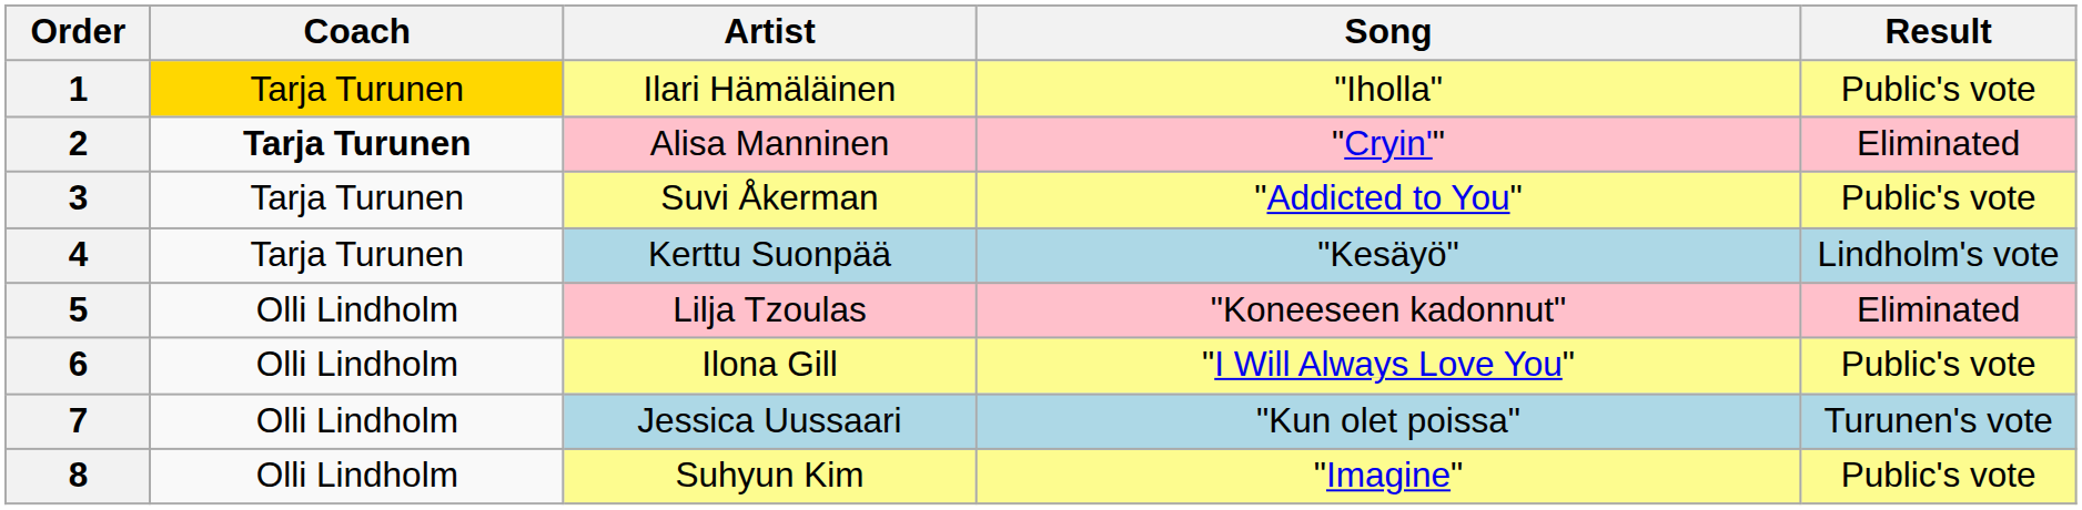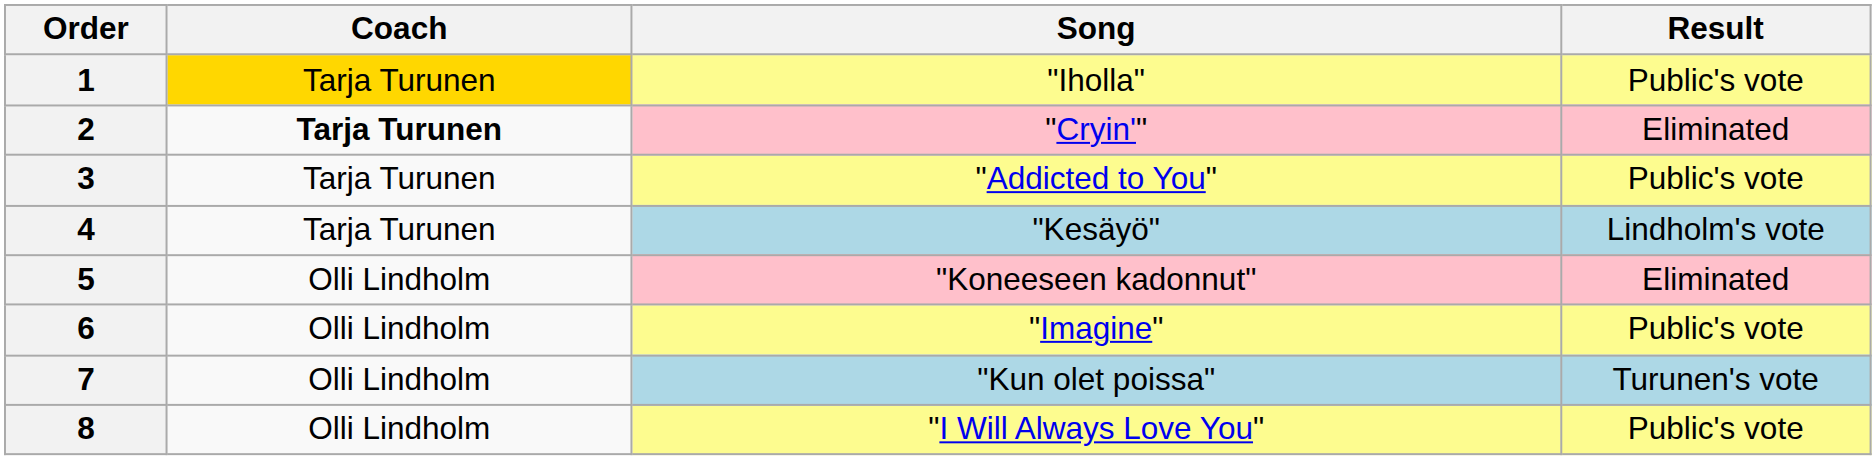 <table class="wikitable" style="text-align:center; width:75%;">
 <tr>
 <th scope="col" style="width:05%;">Order</th>
 <th scope="col" style="width:15%;">Coach</th>
-<th scope="col" style="width:15%;">Artist</th>
 <th scope="col" style="width:30%;">Song</th>
 <th scope="col" style="width:10%;">Result</th>
 </tr>
 <tr>
 <th scope="col">1</th>
 <td style="background: gold;">Tarja Turunen</td>
-<td style="background:#fdfc8f;">Ilari Hämäläinen</td>
 <td style="background:#fdfc8f;">"Iholla"</td>
 <td style="background:#fdfc8f;">Public's vote</td>
 </tr>
 <tr>
 <th scope="col">2</th>
 <td><strong>Tarja Turunen</strong></td>
-<td style="background:pink;">Alisa Manninen</td>
 <td style="background:pink;">"<a href='#'>Cryin'</a>"</td>
 <td style="background:pink;">Eliminated</td>
 </tr>
 <tr>
 <th scope="col">3</th>
 <td>Tarja Turunen</td>
-<td style="background:#fdfc8f;">Suvi Åkerman</td>
 <td style="background:#fdfc8f;">"<a href='#'>Addicted to You</a>"</td>
 <td style="background:#fdfc8f;">Public's vote</td>
 </tr>
 <tr>
 <th scope="col">4</th>
 <td>Tarja Turunen</td>
-<td style="background:lightblue;">Kerttu Suonpää</td>
 <td style="background:lightblue;">"Kesäyö"</td>
 <td style="background:lightblue;">Lindholm's vote</td>
 </tr>
 <tr>
 <th scope="col">5</th>
 <td>Olli Lindholm</td>
-<td style="background:pink;">Lilja Tzoulas</td>
 <td style="background:pink;">"Koneeseen kadonnut"</td>
 <td style="background:pink;">Eliminated</td>
 </tr>
 <tr>
 <th scope="col">6</th>
 <td>Olli Lindholm</td>
-<td style="background:#fdfc8f;">Ilona Gill</td>
-<td style="background:#fdfc8f;">"<a href='#'>I Will Always Love You</a>"</td>
+<td style="background:#fdfc8f;">"<a href='#'>Imagine</a>"</td>
 <td style="background:#fdfc8f;">Public's vote</td>
 </tr>
 <tr>
 <th scope="col">7</th>
 <td>Olli Lindholm</td>
-<td style="background:lightblue;">Jessica Uussaari</td>
 <td style="background:lightblue;">"Kun olet poissa"</td>
 <td style="background:lightblue;">Turunen's vote</td>
 </tr>
 <tr>
 <th scope="col">8</th>
 <td>Olli Lindholm</td>
-<td style="background:#fdfc8f;">Suhyun Kim</td>
-<td style="background:#fdfc8f;">"<a href='#'>Imagine</a>"</td>
+<td style="background:#fdfc8f;">"<a href='#'>I Will Always Love You</a>"</td>
 <td style="background:#fdfc8f;">Public's vote</td>
 </tr>
 </table>
